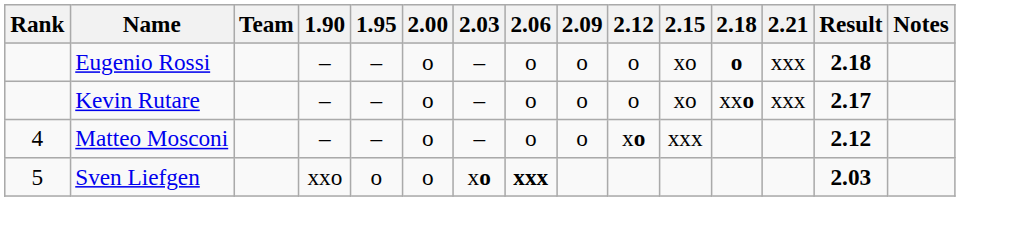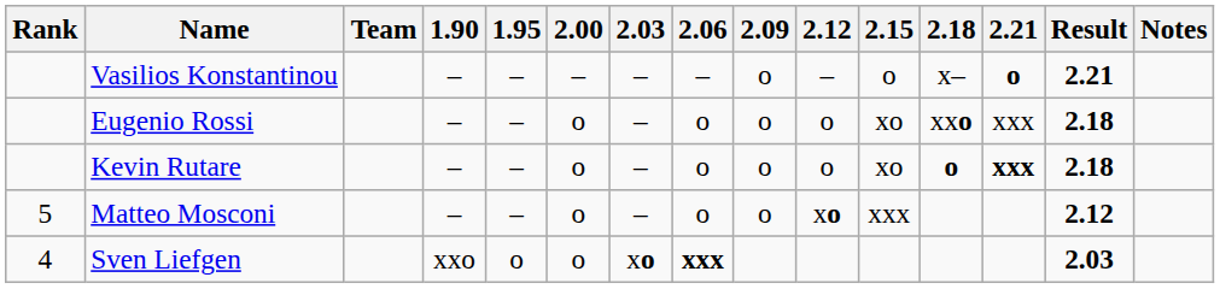 <table class="wikitable sortable" style="text-align:center;font-size:95%">
 <tr>
 <th>Rank</th>
 <th>Name</th>
 <th>Team</th>
 <th>1.90</th>
 <th>1.95</th>
 <th>2.00</th>
 <th>2.03</th>
 <th>2.06</th>
 <th>2.09</th>
 <th>2.12</th>
 <th>2.15</th>
 <th>2.18</th>
 <th>2.21</th>
 <th>Result</th>
 <th>Notes</th>
 </tr>
 <tr>
 <td></td>
+<td align="left"><a href='#'>Vasilios Konstantinou</a></td>
+<td align=left></td>
+<td>–</td>
+<td>–</td>
+<td>–</td>
+<td>–</td>
+<td>–</td>
+<td>o</td>
+<td>–</td>
+<td>o</td>
+<td>x–</td>
+<td><strong>o</strong></td>
+<td><strong>2.21</strong></td>
+<td></td>
+</tr>
+<tr>
+<td></td>
 <td align="left"><a href='#'>Eugenio Rossi</a></td>
 <td align=left></td>
 <td>–</td>
 <td>–</td>
 <td>o</td>
 <td>–</td>
 <td>o</td>
 <td>o</td>
 <td>o</td>
 <td>xo</td>
-<td><strong>o</strong></td>
+<td>xx<strong>o</strong></td>
 <td>xxx</td>
 <td><strong>2.18</strong></td>
 <td></td>
 </tr>
 <tr>
 <td></td>
 <td align="left"><a href='#'>Kevin Rutare</a></td>
 <td align=left></td>
 <td>–</td>
 <td>–</td>
 <td>o</td>
 <td>–</td>
 <td>o</td>
 <td>o</td>
 <td>o</td>
 <td>xo</td>
-<td>xx<strong>o</strong></td>
-<td>xxx</td>
-<td><strong>2.17</strong></td>
+<td><strong>o</strong></td>
+<td><strong>xxx</strong></td>
+<td><strong>2.18</strong></td>
 <td></td>
 </tr>
 <tr>
-<td>4</td>
+<td>5</td>
 <td align="left"><a href='#'>Matteo Mosconi</a></td>
 <td align=left></td>
 <td>–</td>
 <td>–</td>
 <td>o</td>
 <td>–</td>
 <td>o</td>
 <td>o</td>
 <td>x<strong>o</strong></td>
 <td>xxx</td>
 <td></td>
 <td></td>
 <td><strong>2.12</strong></td>
 <td></td>
 </tr>
 <tr>
-<td>5</td>
+<td>4</td>
 <td align="left"><a href='#'>Sven Liefgen</a></td>
 <td align=left></td>
 <td>xxo</td>
 <td>o</td>
 <td>o</td>
 <td>x<strong>o</strong></td>
 <td><strong>xxx</strong></td>
 <td></td>
 <td></td>
 <td></td>
 <td></td>
 <td></td>
 <td><strong>2.03</strong></td>
 <td></td>
 </tr>
 </table>
